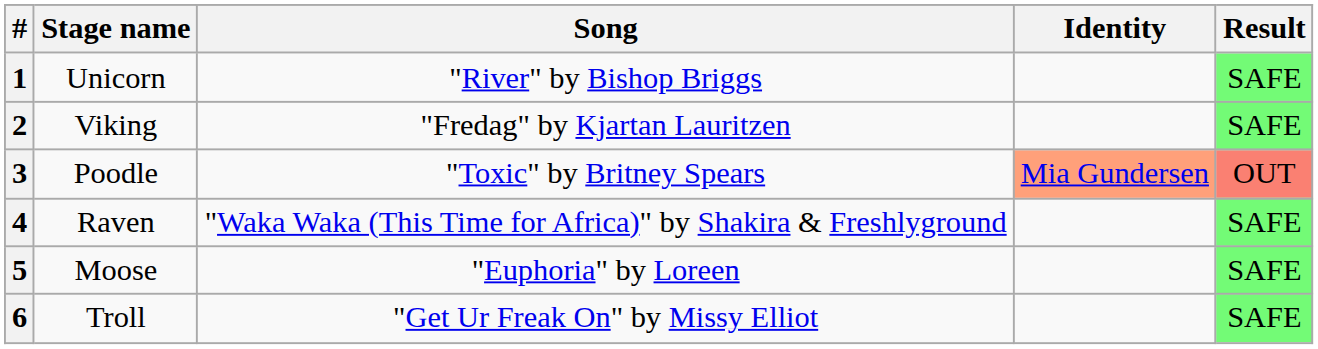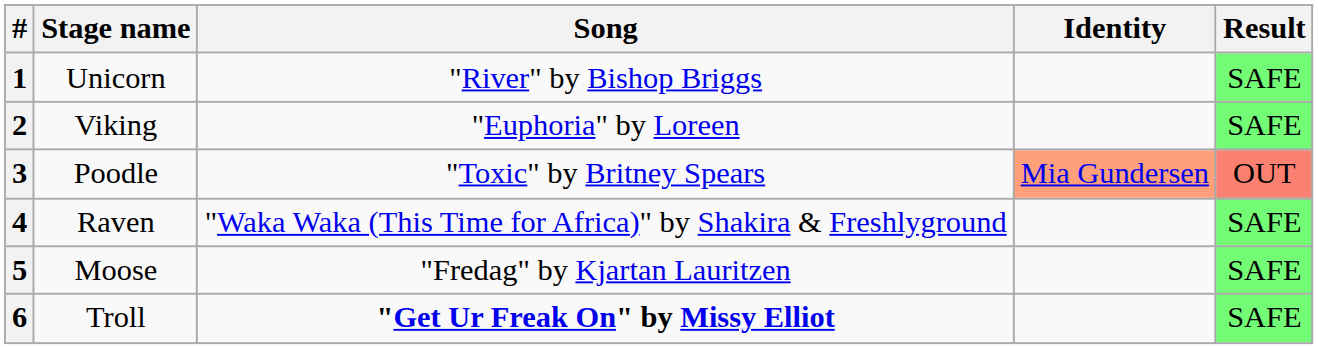 <table class="wikitable plainrowheaders" style="text-align: center;">
 <tr>
 <th>#</th>
 <th>Stage name</th>
 <th>Song</th>
 <th>Identity</th>
 <th>Result</th>
 </tr>
 <tr>
 <th>1</th>
 <td>Unicorn</td>
 <td>"<a href='#'>River</a>" by <a href='#'>Bishop Briggs</a></td>
 <td></td>
 <td bgcolor="#73FB76">SAFE</td>
 </tr>
 <tr>
 <th>2</th>
 <td>Viking</td>
-<td>"Fredag" by <a href='#'>Kjartan Lauritzen</a></td>
+<td>"<a href='#'>Euphoria</a>" by <a href='#'>Loreen</a></td>
 <td></td>
 <td bgcolor="#73FB76">SAFE</td>
 </tr>
 <tr>
 <th>3</th>
 <td>Poodle</td>
 <td>"<a href='#'>Toxic</a>" by <a href='#'>Britney Spears</a></td>
 <td style="background: lightsalmon;"><a href='#'>Mia Gundersen</a></td>
 <td bgcolor=salmon>OUT</td>
 </tr>
 <tr>
 <th>4</th>
 <td>Raven</td>
 <td>"<a href='#'>Waka Waka (This Time for Africa)</a>" by <a href='#'>Shakira</a> & <a href='#'>Freshlyground</a></td>
 <td></td>
 <td bgcolor="#73FB76">SAFE</td>
 </tr>
 <tr>
 <th>5</th>
 <td>Moose</td>
-<td>"<a href='#'>Euphoria</a>" by <a href='#'>Loreen</a></td>
+<td>"Fredag" by <a href='#'>Kjartan Lauritzen</a></td>
 <td></td>
 <td bgcolor="#73FB76">SAFE</td>
 </tr>
 <tr>
 <th>6</th>
 <td>Troll</td>
-<td>"<a href='#'>Get Ur Freak On</a>" by <a href='#'>Missy Elliot</a></td>
+<td><strong>"<a href='#'>Get Ur Freak On</a>" by <a href='#'>Missy Elliot</a></strong></td>
 <td></td>
 <td bgcolor="#73FB76">SAFE</td>
 </tr>
 </table>
